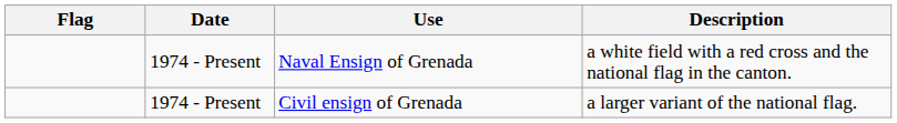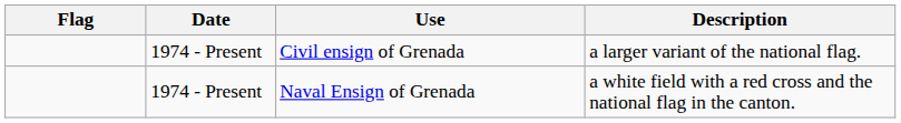 <table class="wikitable">
 <tr>
 <th style="width:110px;">Flag</th>
 <th style="width:100px;">Date</th>
 <th style="width:250px;">Use</th>
 <th style="width:250px;">Description</th>
 </tr>
 <tr>
 <td></td>
 <td>1974 - Present</td>
-<td><a href='#'>Naval Ensign</a> of Grenada</td>
-<td>a white field with a red cross and the national flag in the canton.</td>
+<td><a href='#'>Civil ensign</a> of Grenada</td>
+<td>a larger variant of the national flag.</td>
 </tr>
 <tr>
 <td></td>
 <td>1974 - Present</td>
-<td><a href='#'>Civil ensign</a> of Grenada</td>
-<td>a larger variant of the national flag.</td>
+<td><a href='#'>Naval Ensign</a> of Grenada</td>
+<td>a white field with a red cross and the national flag in the canton.</td>
 </tr>
 </table>
